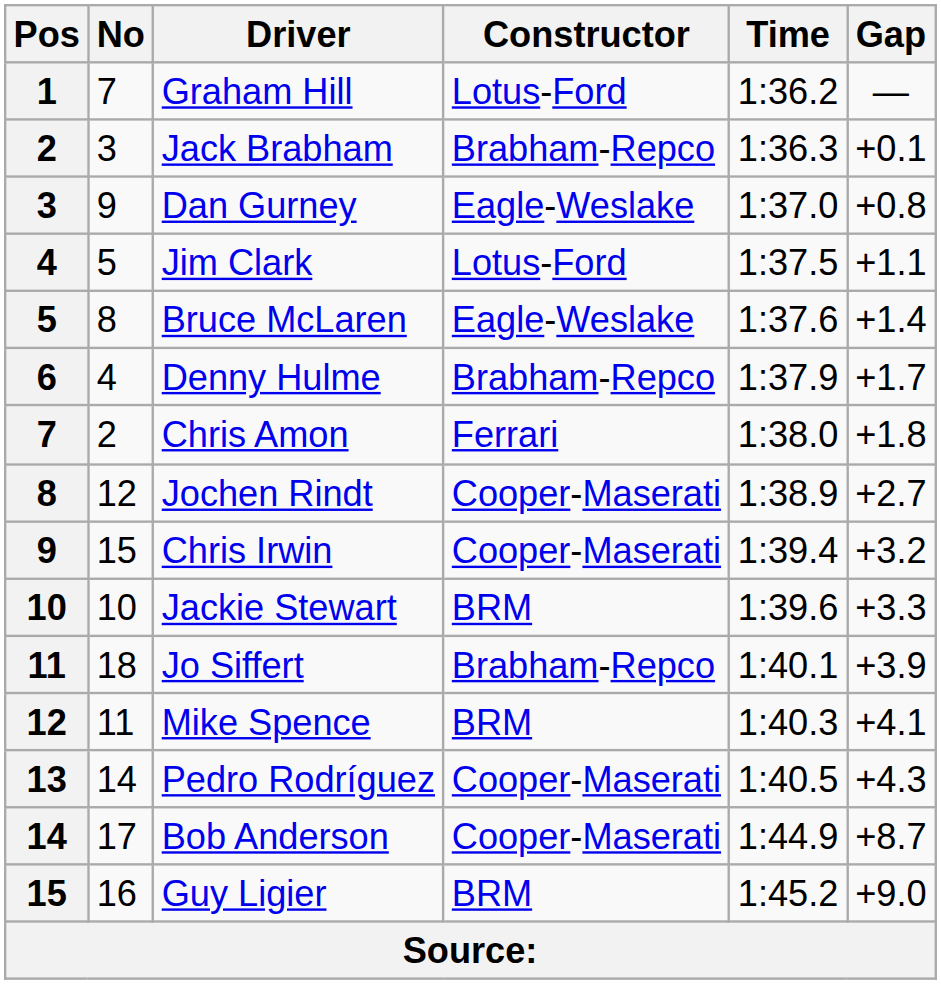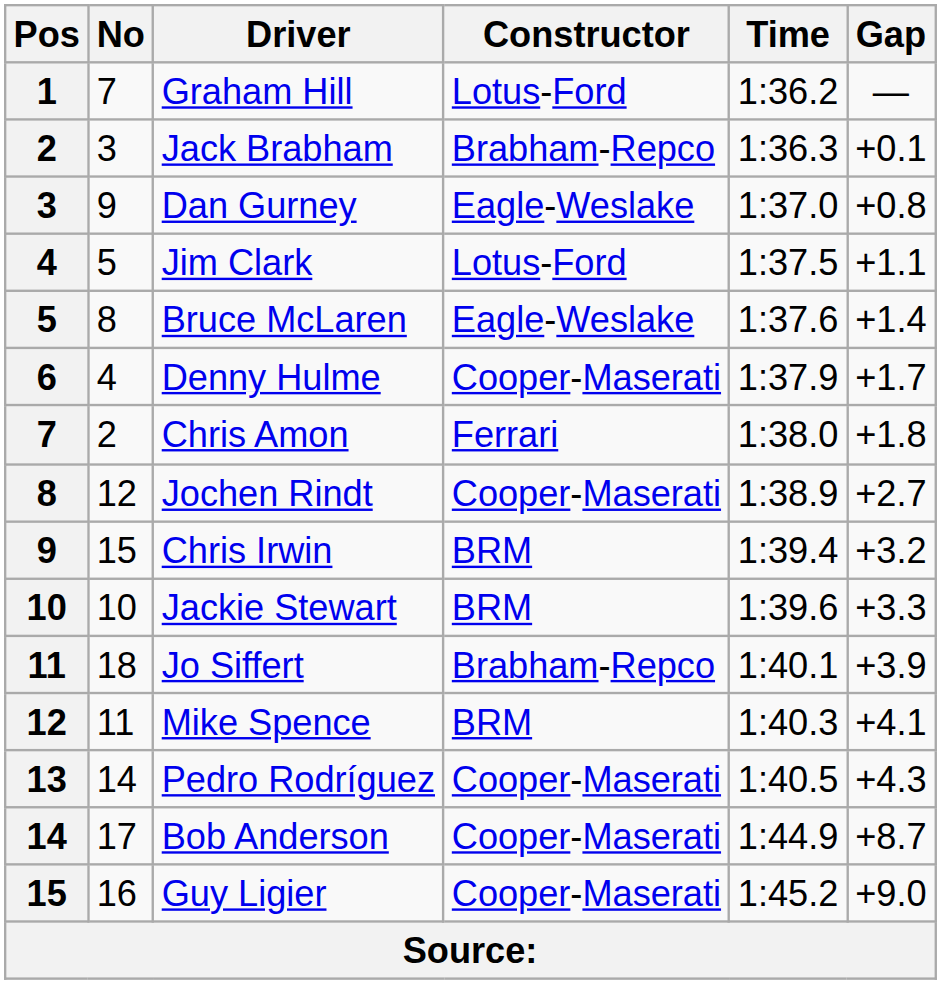 <table class="wikitable sortable" style="font-size: 95%">
 <tr>
 <th>Pos</th>
 <th>No</th>
 <th>Driver</th>
 <th>Constructor</th>
 <th>Time</th>
 <th>Gap</th>
 </tr>
 <tr>
 <th>1</th>
 <td>7</td>
 <td> <a href='#'>Graham Hill</a></td>
 <td><a href='#'>Lotus</a>-<a href='#'>Ford</a></td>
 <td>1:36.2</td>
 <td align="center">—</td>
 </tr>
 <tr>
 <th>2</th>
 <td>3</td>
 <td> <a href='#'>Jack Brabham</a></td>
 <td><a href='#'>Brabham</a>-<a href='#'>Repco</a></td>
 <td>1:36.3</td>
 <td>+0.1</td>
 </tr>
 <tr>
 <th>3</th>
 <td>9</td>
 <td> <a href='#'>Dan Gurney</a></td>
 <td><a href='#'>Eagle</a>-<a href='#'>Weslake</a></td>
 <td>1:37.0</td>
 <td>+0.8</td>
 </tr>
 <tr>
 <th>4</th>
 <td>5</td>
 <td> <a href='#'>Jim Clark</a></td>
 <td><a href='#'>Lotus</a>-<a href='#'>Ford</a></td>
 <td>1:37.5</td>
 <td>+1.1</td>
 </tr>
 <tr>
 <th>5</th>
 <td>8</td>
 <td> <a href='#'>Bruce McLaren</a></td>
 <td><a href='#'>Eagle</a>-<a href='#'>Weslake</a></td>
 <td>1:37.6</td>
 <td>+1.4</td>
 </tr>
 <tr>
 <th>6</th>
 <td>4</td>
 <td> <a href='#'>Denny Hulme</a></td>
-<td><a href='#'>Brabham</a>-<a href='#'>Repco</a></td>
+<td><a href='#'>Cooper</a>-<a href='#'>Maserati</a></td>
 <td>1:37.9</td>
 <td>+1.7</td>
 </tr>
 <tr>
 <th>7</th>
 <td>2</td>
 <td> <a href='#'>Chris Amon</a></td>
 <td><a href='#'>Ferrari</a></td>
 <td>1:38.0</td>
 <td>+1.8</td>
 </tr>
 <tr>
 <th>8</th>
 <td>12</td>
 <td> <a href='#'>Jochen Rindt</a></td>
 <td><a href='#'>Cooper</a>-<a href='#'>Maserati</a></td>
 <td>1:38.9</td>
 <td>+2.7</td>
 </tr>
 <tr>
 <th>9</th>
 <td>15</td>
 <td> <a href='#'>Chris Irwin</a></td>
-<td><a href='#'>Cooper</a>-<a href='#'>Maserati</a></td>
+<td><a href='#'>BRM</a></td>
 <td>1:39.4</td>
 <td>+3.2</td>
 </tr>
 <tr>
 <th>10</th>
 <td>10</td>
 <td> <a href='#'>Jackie Stewart</a></td>
 <td><a href='#'>BRM</a></td>
 <td>1:39.6</td>
 <td>+3.3</td>
 </tr>
 <tr>
 <th>11</th>
 <td>18</td>
 <td> <a href='#'>Jo Siffert</a></td>
 <td><a href='#'>Brabham</a>-<a href='#'>Repco</a></td>
 <td>1:40.1</td>
 <td>+3.9</td>
 </tr>
 <tr>
 <th>12</th>
 <td>11</td>
 <td> <a href='#'>Mike Spence</a></td>
 <td><a href='#'>BRM</a></td>
 <td>1:40.3</td>
 <td>+4.1</td>
 </tr>
 <tr>
 <th>13</th>
 <td>14</td>
 <td> <a href='#'>Pedro Rodríguez</a></td>
 <td><a href='#'>Cooper</a>-<a href='#'>Maserati</a></td>
 <td>1:40.5</td>
 <td>+4.3</td>
 </tr>
 <tr>
 <th>14</th>
 <td>17</td>
 <td> <a href='#'>Bob Anderson</a></td>
 <td><a href='#'>Cooper</a>-<a href='#'>Maserati</a></td>
 <td>1:44.9</td>
 <td>+8.7</td>
 </tr>
 <tr>
 <th>15</th>
 <td>16</td>
 <td> <a href='#'>Guy Ligier</a></td>
-<td><a href='#'>BRM</a></td>
+<td><a href='#'>Cooper</a>-<a href='#'>Maserati</a></td>
 <td>1:45.2</td>
 <td>+9.0</td>
 </tr>
 <tr>
 <th colspan="6">Source:</th>
 </tr>
 </table>
